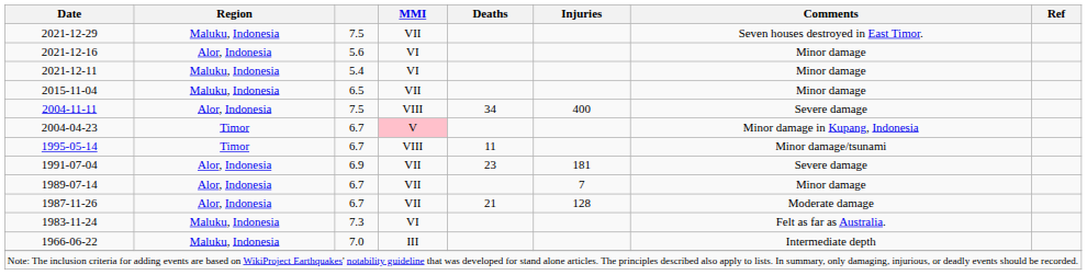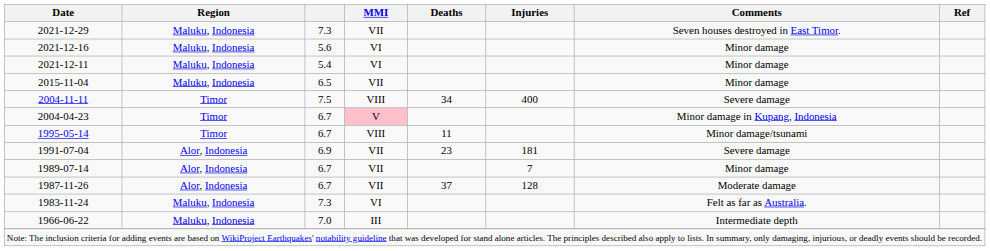 <table class="wikitable sortable" style="text-align: center;">
 <tr>
 <th>Date</th>
 <th>Region</th>
 <th></th>
 <th><a href='#'>MMI</a></th>
 <th>Deaths</th>
 <th>Injuries</th>
 <th>Comments</th>
 <th>Ref</th>
 </tr>
 <tr>
 <td>2021-12-29</td>
 <td><a href='#'>Maluku</a>, <a href='#'>Indonesia</a></td>
-<td>7.5 </td>
+<td>7.3 </td>
 <td>VII</td>
 <td></td>
 <td></td>
 <td>Seven houses destroyed in <a href='#'>East Timor</a>.</td>
 <td></td>
 </tr>
 <tr>
 <td>2021-12-16</td>
-<td><a href='#'>Alor</a>, <a href='#'>Indonesia</a></td>
+<td><a href='#'>Maluku</a>, <a href='#'>Indonesia</a></td>
 <td>5.6 </td>
 <td>VI</td>
 <td></td>
 <td></td>
 <td>Minor damage</td>
 <td></td>
 </tr>
 <tr>
 <td>2021-12-11</td>
 <td><a href='#'>Maluku</a>, <a href='#'>Indonesia</a></td>
 <td>5.4 </td>
 <td>VI</td>
 <td></td>
 <td></td>
 <td>Minor damage</td>
 <td></td>
 </tr>
 <tr>
 <td>2015-11-04</td>
 <td><a href='#'>Maluku</a>, <a href='#'>Indonesia</a></td>
 <td>6.5 </td>
 <td>VII</td>
 <td></td>
 <td></td>
 <td>Minor damage</td>
 <td></td>
 </tr>
 <tr>
 <td><a href='#'>2004-11-11</a></td>
-<td><a href='#'>Alor</a>, <a href='#'>Indonesia</a></td>
+<td><a href='#'>Timor</a></td>
 <td>7.5 </td>
 <td>VIII</td>
 <td>34</td>
 <td>400</td>
 <td>Severe damage</td>
 <td></td>
 </tr>
 <tr>
 <td>2004-04-23</td>
 <td><a href='#'>Timor</a></td>
 <td>6.7 </td>
 <td style="background: pink;">V</td>
 <td></td>
 <td></td>
 <td>Minor damage in <a href='#'>Kupang</a>, <a href='#'>Indonesia</a></td>
 <td></td>
 </tr>
 <tr>
 <td><a href='#'>1995-05-14</a></td>
 <td><a href='#'>Timor</a></td>
 <td>6.7 </td>
 <td>VIII</td>
 <td>11</td>
 <td></td>
 <td>Minor damage/tsunami</td>
 <td></td>
 </tr>
 <tr>
 <td>1991-07-04</td>
 <td><a href='#'>Alor</a>, <a href='#'>Indonesia</a></td>
 <td>6.9 </td>
 <td>VII</td>
 <td>23</td>
 <td>181</td>
 <td>Severe damage</td>
 <td></td>
 </tr>
 <tr>
 <td>1989-07-14</td>
 <td><a href='#'>Alor</a>, <a href='#'>Indonesia</a></td>
 <td>6.7 </td>
 <td>VII</td>
 <td></td>
 <td>7</td>
 <td>Minor damage</td>
 <td></td>
 </tr>
 <tr>
 <td>1987-11-26</td>
 <td><a href='#'>Alor</a>, <a href='#'>Indonesia</a></td>
 <td>6.7 </td>
 <td>VII</td>
-<td>21</td>
+<td>37</td>
 <td>128</td>
 <td>Moderate damage</td>
 <td></td>
 </tr>
 <tr>
 <td>1983-11-24</td>
 <td><a href='#'>Maluku</a>, <a href='#'>Indonesia</a></td>
 <td>7.3 </td>
 <td>VI</td>
 <td></td>
 <td></td>
 <td>Felt as far as <a href='#'>Australia</a>.</td>
 <td></td>
 </tr>
 <tr>
 <td>1966-06-22</td>
 <td><a href='#'>Maluku</a>, <a href='#'>Indonesia</a></td>
 <td>7.0 </td>
 <td>III</td>
 <td></td>
 <td></td>
 <td>Intermediate depth</td>
 <td></td>
 </tr>
 <tr>
 </tr>
 <tr class="sortbottom">
 <td colspan="11" style="text-align: center;"><small>Note: The inclusion criteria for adding events are based on <a href='#'>WikiProject Earthquakes</a>' <a href='#'>notability guideline</a> that was developed for stand alone articles. The principles described also apply to lists. In summary, only damaging, injurious, or deadly events should be recorded.</small></td>
 </tr>
 </table>
